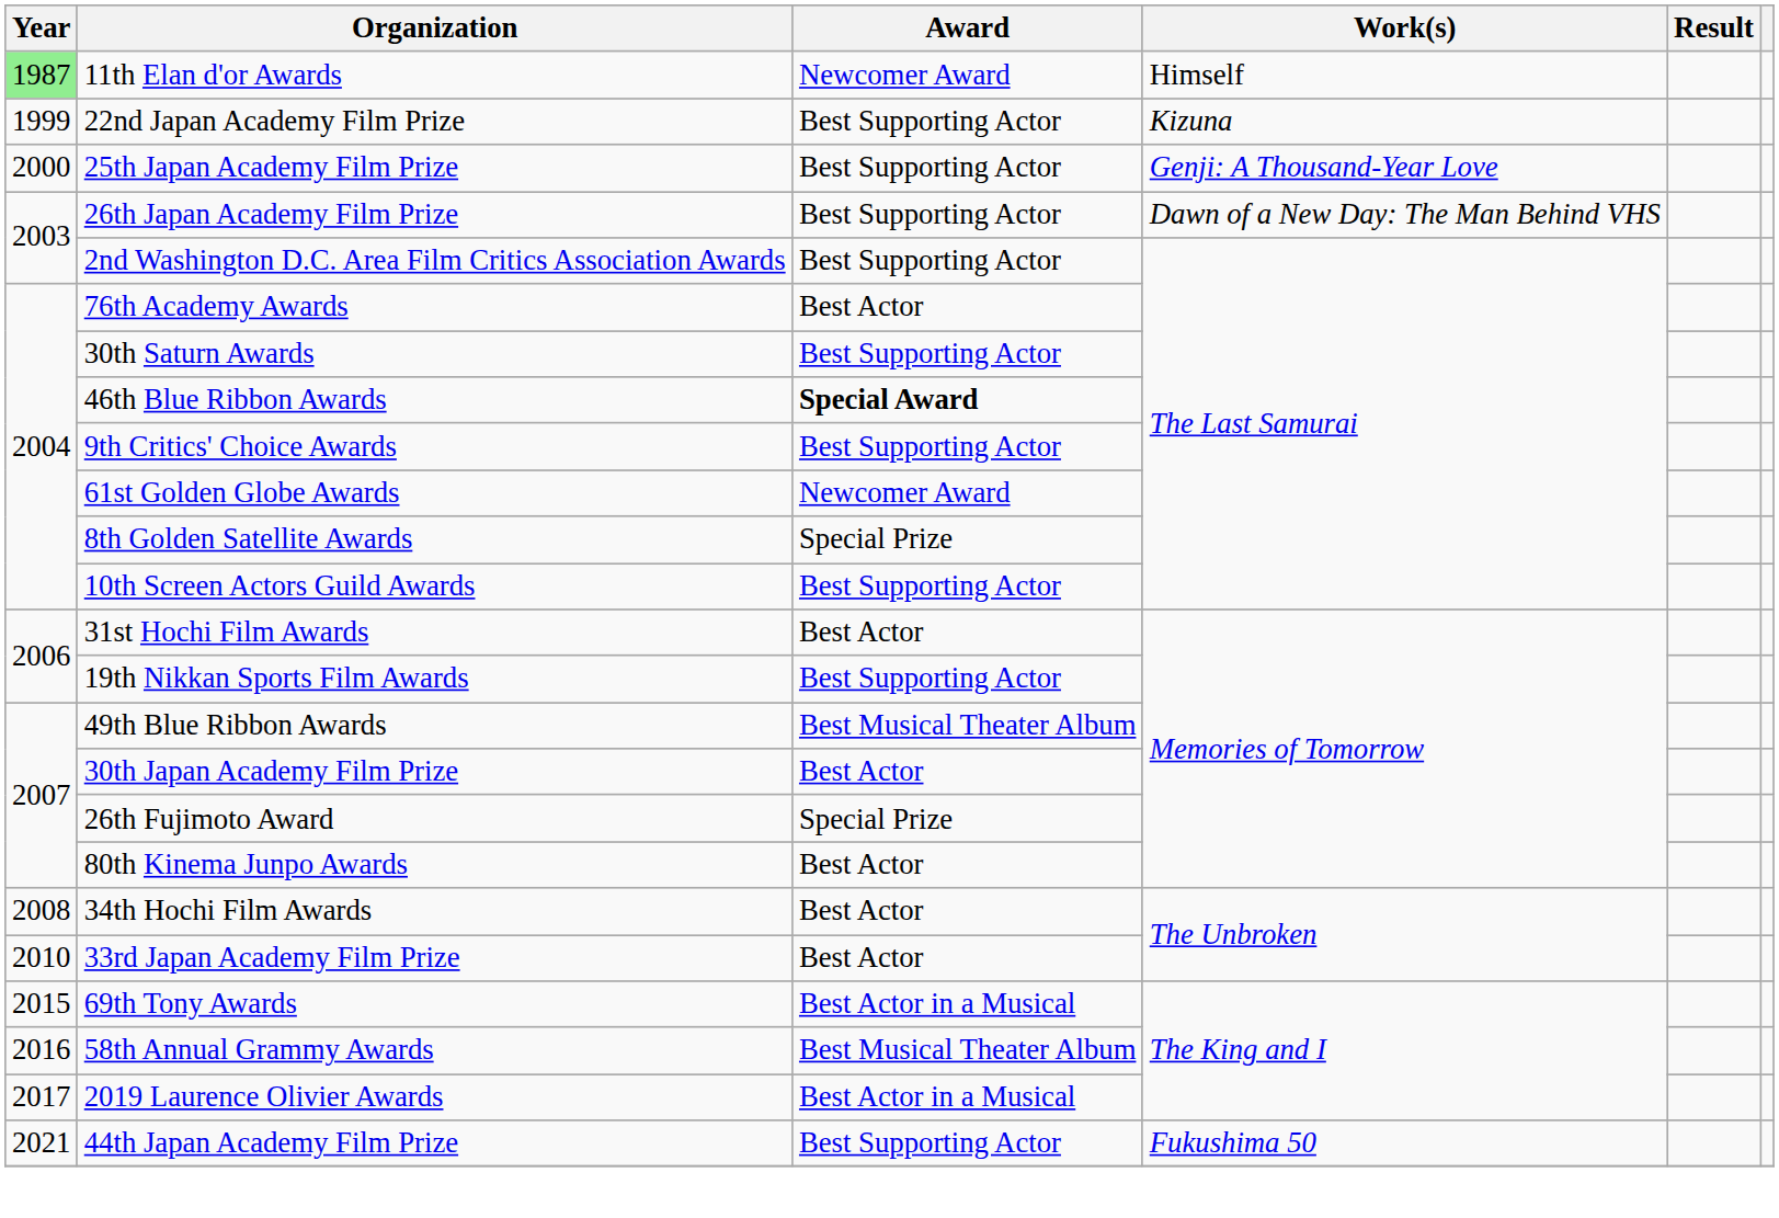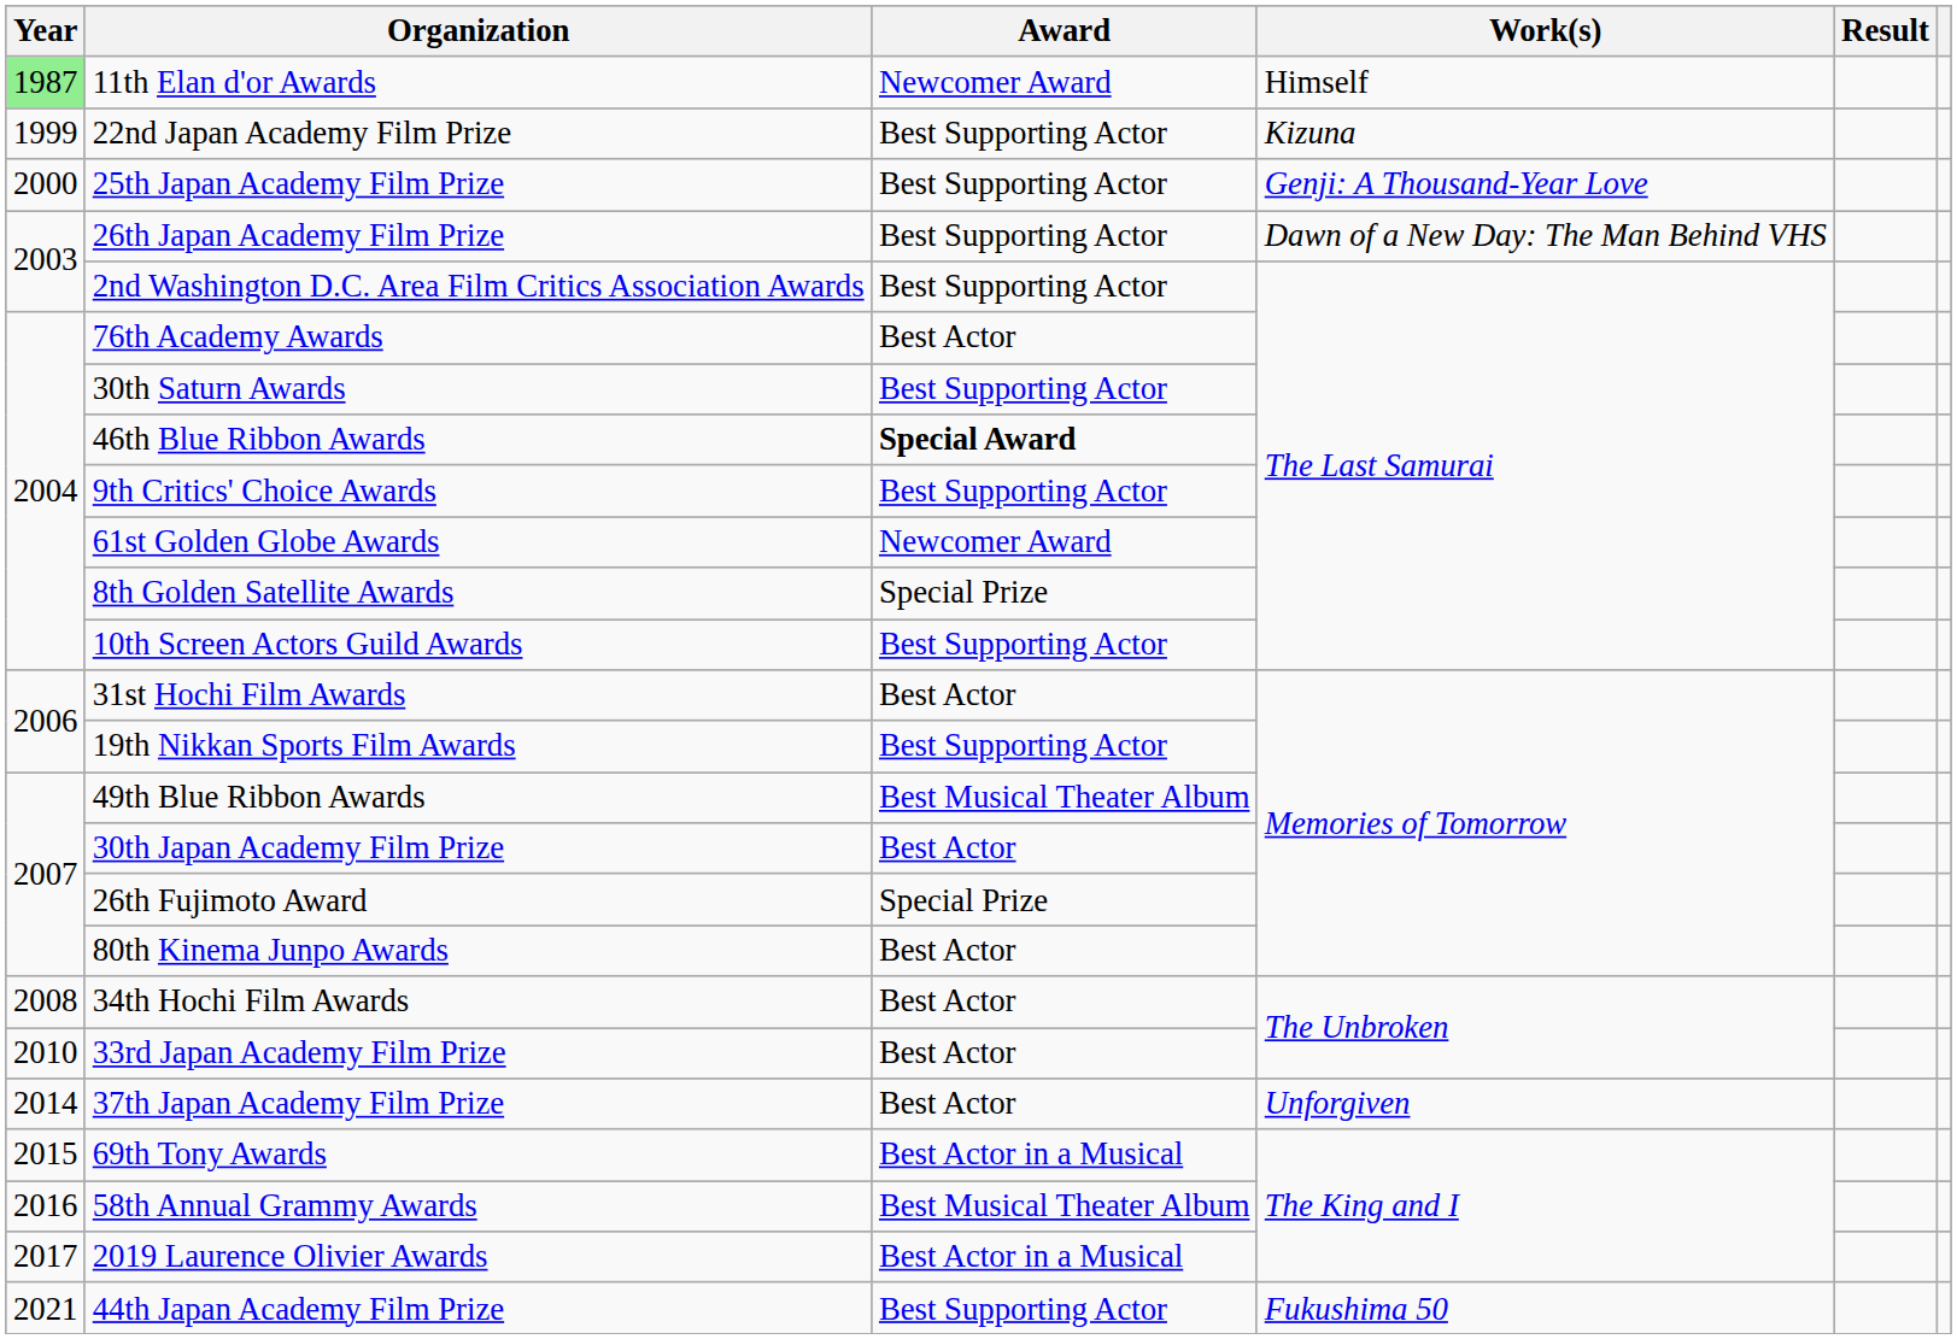 <table class="wikitable">
 <tr>
 <th>Year</th>
 <th>Organization</th>
 <th>Award</th>
 <th>Work(s)</th>
 <th>Result</th>
 <th class="unsortable"></th>
 </tr>
 <tr>
 <td style="background: lightgreen;">1987</td>
 <td>11th <a href='#'>Elan d'or Awards</a></td>
 <td><a href='#'>Newcomer Award</a></td>
 <td>Himself</td>
 <td></td>
 <td></td>
 </tr>
 <tr>
 <td>1999</td>
 <td>22nd Japan Academy Film Prize</td>
 <td>Best Supporting Actor</td>
 <td><em>Kizuna</em></td>
 <td></td>
 <td></td>
 </tr>
 <tr>
 <td>2000</td>
 <td><a href='#'>25th Japan Academy Film Prize</a></td>
 <td>Best Supporting Actor</td>
 <td><em><a href='#'>Genji: A Thousand-Year Love</a></em></td>
 <td></td>
 <td></td>
 </tr>
 <tr>
 <td rowspan="2">2003</td>
 <td><a href='#'>26th Japan Academy Film Prize</a></td>
 <td>Best Supporting Actor</td>
 <td><em>Dawn of a New Day: The Man Behind VHS</em></td>
 <td></td>
 <td></td>
 </tr>
 <tr>
 <td><a href='#'>2nd Washington D.C. Area Film Critics Association Awards</a></td>
 <td>Best Supporting Actor</td>
 <td rowspan="8"><em><a href='#'>The Last Samurai</a></em></td>
 <td></td>
 <td></td>
 </tr>
 <tr>
 <td rowspan="7">2004</td>
 <td><a href='#'>76th Academy Awards</a></td>
 <td>Best Actor</td>
 <td></td>
 <td></td>
 </tr>
 <tr>
 <td>30th <a href='#'>Saturn Awards</a></td>
 <td><a href='#'>Best Supporting Actor</a></td>
 <td></td>
 <td></td>
 </tr>
 <tr>
 <td>46th <a href='#'>Blue Ribbon Awards</a></td>
 <td><strong>Special Award</strong></td>
 <td></td>
 <td></td>
 </tr>
 <tr>
 <td><a href='#'>9th Critics' Choice Awards</a></td>
 <td><a href='#'>Best Supporting Actor</a></td>
 <td></td>
 <td></td>
 </tr>
 <tr>
 <td><a href='#'>61st Golden Globe Awards</a></td>
 <td><a href='#'>Newcomer Award</a></td>
 <td></td>
 <td></td>
 </tr>
 <tr>
 <td><a href='#'>8th Golden Satellite Awards</a></td>
 <td>Special Prize</td>
 <td></td>
 <td></td>
 </tr>
 <tr>
 <td><a href='#'>10th Screen Actors Guild Awards</a></td>
 <td><a href='#'>Best Supporting Actor</a></td>
 <td></td>
 <td></td>
 </tr>
 <tr>
 <td rowspan="2">2006</td>
 <td>31st <a href='#'>Hochi Film Awards</a></td>
 <td>Best Actor</td>
 <td rowspan="6"><em><a href='#'>Memories of Tomorrow</a></em></td>
 <td></td>
 <td></td>
 </tr>
 <tr>
 <td>19th <a href='#'>Nikkan Sports Film Awards</a></td>
 <td><a href='#'>Best Supporting Actor</a></td>
 <td></td>
 <td></td>
 </tr>
 <tr>
 <td rowspan="4">2007</td>
 <td>49th Blue Ribbon Awards</td>
 <td><a href='#'>Best Musical Theater Album</a></td>
 <td></td>
 <td></td>
 </tr>
 <tr>
 <td><a href='#'>30th Japan Academy Film Prize</a></td>
 <td><a href='#'>Best Actor</a></td>
 <td></td>
 <td></td>
 </tr>
 <tr>
 <td>26th Fujimoto Award</td>
 <td>Special Prize</td>
 <td></td>
 <td></td>
 </tr>
 <tr>
 <td>80th <a href='#'>Kinema Junpo Awards</a></td>
 <td>Best Actor</td>
 <td></td>
 <td></td>
 </tr>
 <tr>
 <td>2008</td>
 <td>34th Hochi Film Awards</td>
 <td>Best Actor</td>
 <td rowspan="2"><em><a href='#'>The Unbroken</a></em></td>
 <td></td>
 <td></td>
 </tr>
 <tr>
 <td>2010</td>
 <td><a href='#'>33rd Japan Academy Film Prize</a></td>
 <td>Best Actor</td>
 <td></td>
 <td></td>
 </tr>
 <tr>
+<td>2014</td>
+<td><a href='#'>37th Japan Academy Film Prize</a></td>
+<td>Best Actor</td>
+<td><em><a href='#'>Unforgiven</a></em></td>
+<td></td>
+<td></td>
+</tr>
+<tr>
 <td>2015</td>
 <td><a href='#'>69th Tony Awards</a></td>
 <td><a href='#'>Best Actor in a Musical</a></td>
 <td rowspan="3"><em><a href='#'>The King and I</a></em></td>
 <td></td>
 <td></td>
 </tr>
 <tr>
 <td>2016</td>
 <td><a href='#'>58th Annual Grammy Awards</a></td>
 <td><a href='#'>Best Musical Theater Album</a></td>
 <td></td>
 <td></td>
 </tr>
 <tr>
 <td>2017</td>
 <td><a href='#'>2019 Laurence Olivier Awards</a></td>
 <td><a href='#'>Best Actor in a Musical</a></td>
 <td></td>
 <td></td>
 </tr>
 <tr>
 <td>2021</td>
 <td><a href='#'>44th Japan Academy Film Prize</a></td>
 <td><a href='#'>Best Supporting Actor</a></td>
 <td><em><a href='#'>Fukushima 50</a></em></td>
 <td></td>
 <td></td>
 </tr>
 <tr>
 </tr>
 </table>
